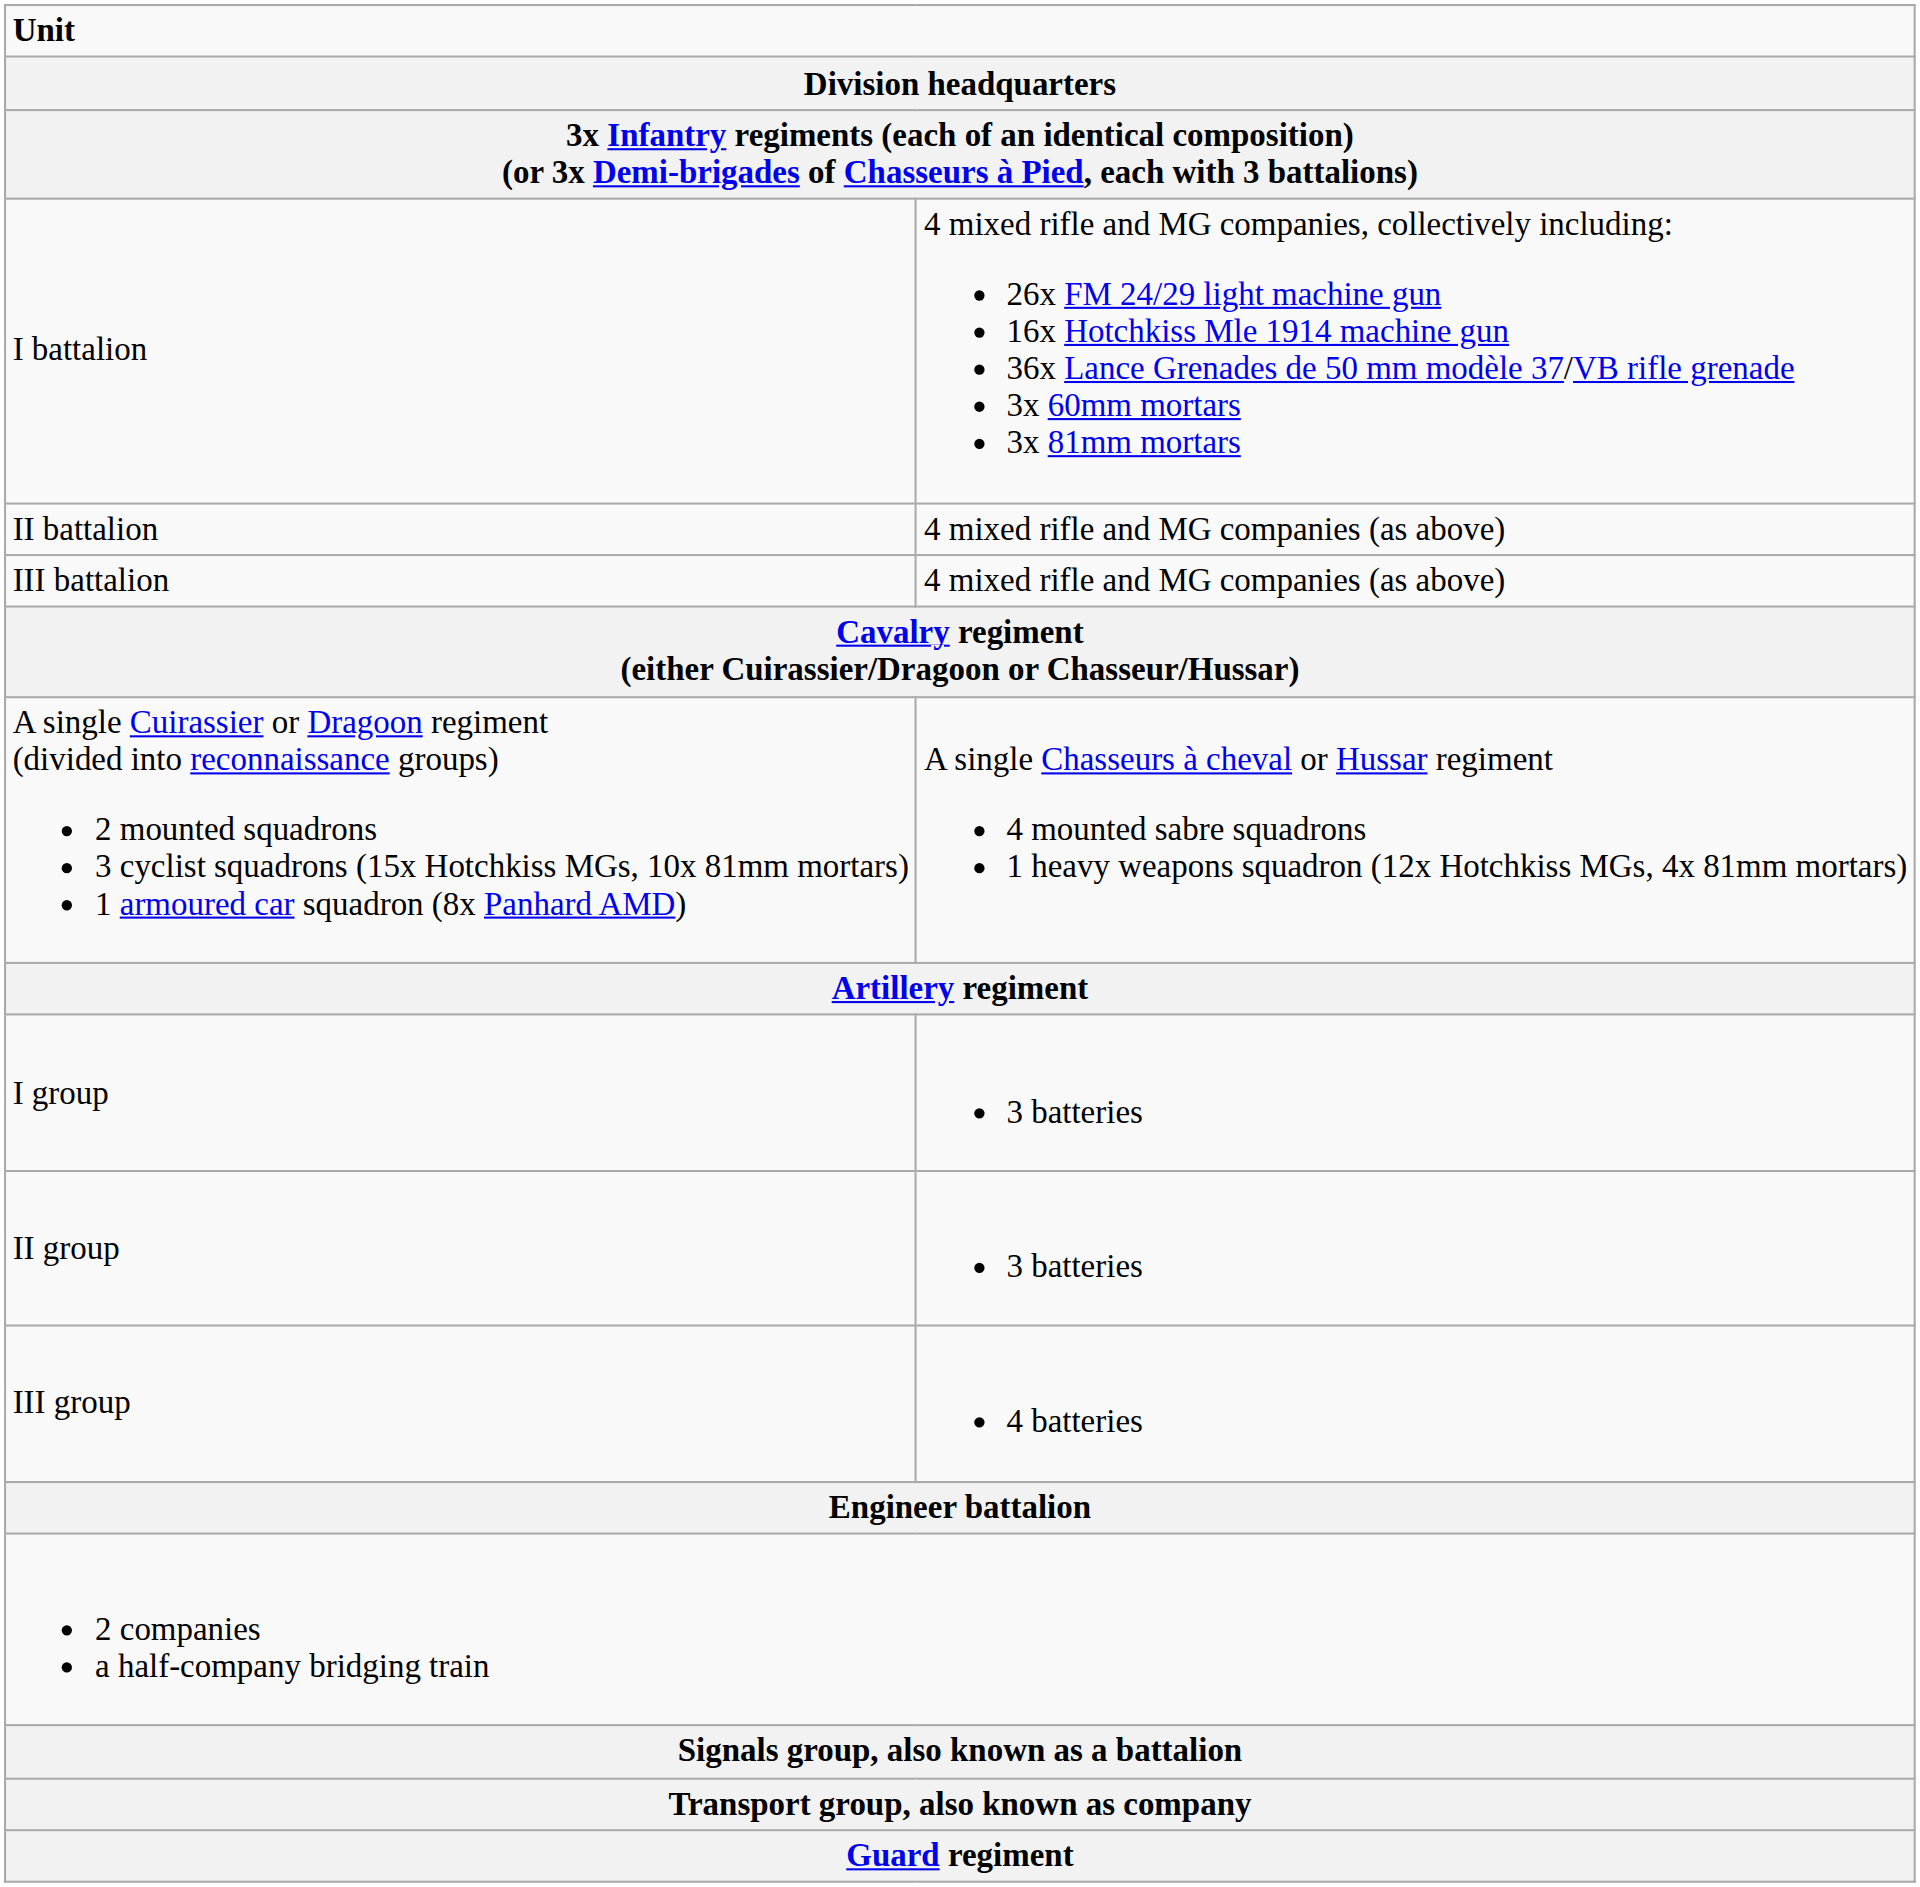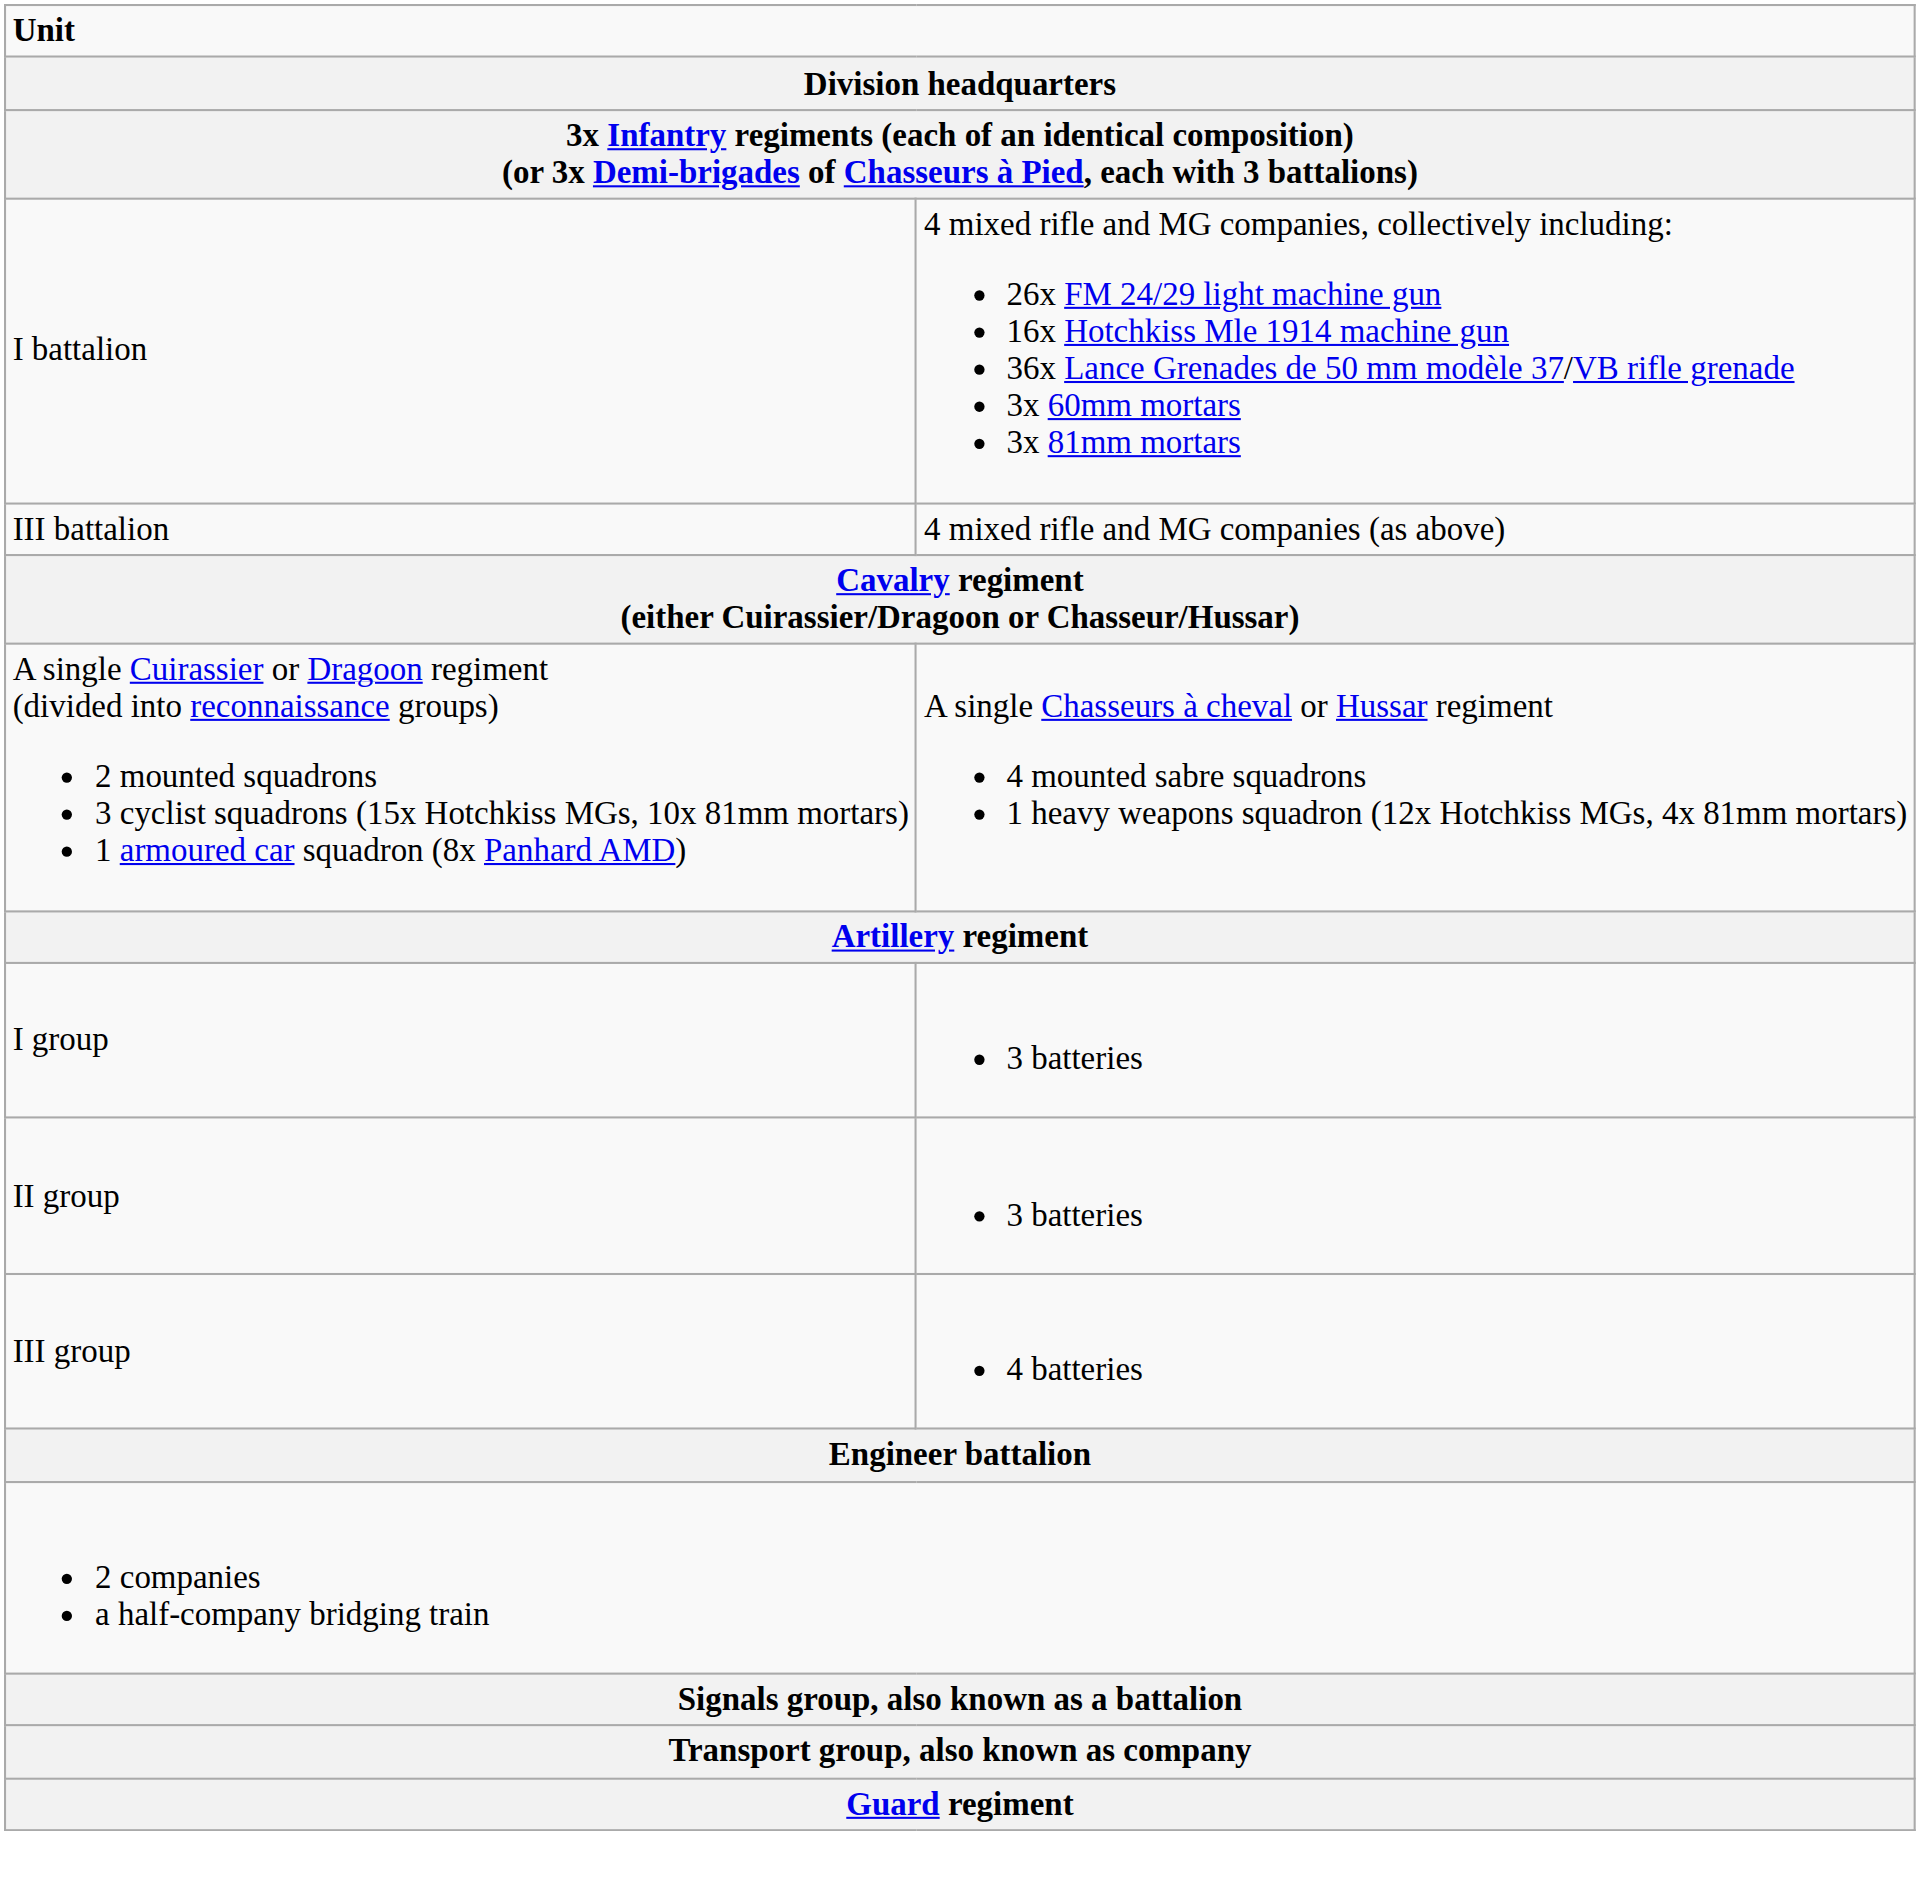 <table class="wikitable">
 <tr>
 <td colspan="2" align="left"><strong>Unit</strong></td>
 </tr>
 <tr align="left">
 <th colspan="2">Division headquarters</th>
 </tr>
 <tr align="left">
 <th colspan="2">3x <a href='#'>Infantry</a> regiments (each of an identical composition)<br>(or 3x <a href='#'>Demi-brigades</a> of <a href='#'>Chasseurs à Pied</a>, each with 3 battalions)</th>
 </tr>
 <tr align="left">
 <td>I battalion</td>
 <td>4 mixed rifle and MG companies, collectively including:<br><ul><li>26x <a href='#'>FM 24/29 light machine gun</a></li><li>16x <a href='#'>Hotchkiss Mle 1914 machine gun</a></li><li>36x <a href='#'>Lance Grenades de 50 mm modèle 37</a>/<a href='#'>VB rifle grenade</a></li><li>3x <a href='#'>60mm mortars</a></li><li>3x <a href='#'>81mm mortars</a></li></ul></td>
-</tr>
-<tr align="left">
-<td>II battalion</td>
-<td>4 mixed rifle and MG companies (as above)</td>
 </tr>
 <tr valign="top" align="left">
 <td>III battalion</td>
 <td>4 mixed rifle and MG companies (as above)</td>
 </tr>
 <tr align="left">
 <th colspan="2"><a href='#'>Cavalry</a> regiment<br>(either Cuirassier/Dragoon or Chasseur/Hussar)</th>
 </tr>
 <tr align="left">
 <td>A single <a href='#'>Cuirassier</a> or <a href='#'>Dragoon</a> regiment<br>(divided into <a href='#'>reconnaissance</a> groups)<ul><li>2 mounted squadrons</li><li>3 cyclist squadrons (15x Hotchkiss MGs, 10x 81mm mortars)</li><li>1 <a href='#'>armoured car</a> squadron (8x <a href='#'>Panhard AMD</a>)</li></ul></td>
 <td>A single <a href='#'>Chasseurs à cheval</a> or <a href='#'>Hussar</a> regiment<br><ul><li>4 mounted sabre squadrons</li><li>1 heavy weapons squadron (12x Hotchkiss MGs, 4x 81mm mortars)</li></ul></td>
 </tr>
 <tr align="left">
 <th colspan="2"><a href='#'>Artillery</a> regiment</th>
 </tr>
 <tr align="left">
 <td>I group</td>
 <td><br><ul><li>3  batteries</li></ul></td>
 </tr>
 <tr align="left">
 <td>II group</td>
 <td><br><ul><li>3 batteries</li></ul></td>
 </tr>
 <tr align="left">
 <td>III group</td>
 <td><br><ul><li>4 batteries</li></ul></td>
 </tr>
 <tr align="left">
 <th colspan="2">Engineer battalion</th>
 </tr>
 <tr align="left">
 <td colspan="2"><br><ul><li>2 companies</li><li>a half-company bridging train</li></ul></td>
 </tr>
 <tr align="left">
 <th colspan="2">Signals group, also known as a battalion</th>
 </tr>
 <tr align="left">
 <th colspan="2">Transport group, also known as company</th>
 </tr>
 <tr align="left">
 <th colspan="2"><a href='#'>Guard</a> regiment</th>
 </tr>
 </table>
